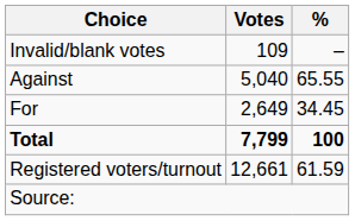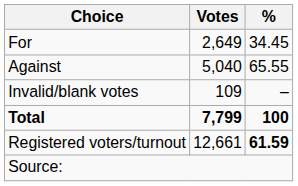 <table class=wikitable style=text-align:right>
 <tr>
 <th>Choice</th>
 <th>Votes</th>
 <th>%</th>
 </tr>
 <tr>
-<td align=left>Invalid/blank votes</td>
-<td>109</td>
-<td>–</td>
+<td align=left>For</td>
+<td>2,649</td>
+<td>34.45</td>
 </tr>
 <tr>
 <td align=left>Against</td>
 <td>5,040</td>
 <td>65.55</td>
 </tr>
 <tr>
-<td align=left>For</td>
-<td>2,649</td>
-<td>34.45</td>
+<td align=left>Invalid/blank votes</td>
+<td>109</td>
+<td>–</td>
 </tr>
 <tr>
 <td align=left><strong>Total</strong></td>
 <td><strong>7,799</strong></td>
 <td><strong>100</strong></td>
 </tr>
 <tr>
 <td align=left>Registered voters/turnout</td>
 <td>12,661</td>
-<td>61.59</td>
+<td><strong>61.59</strong></td>
 </tr>
 <tr>
 <td align=left colspan=3>Source: </td>
 </tr>
 </table>
